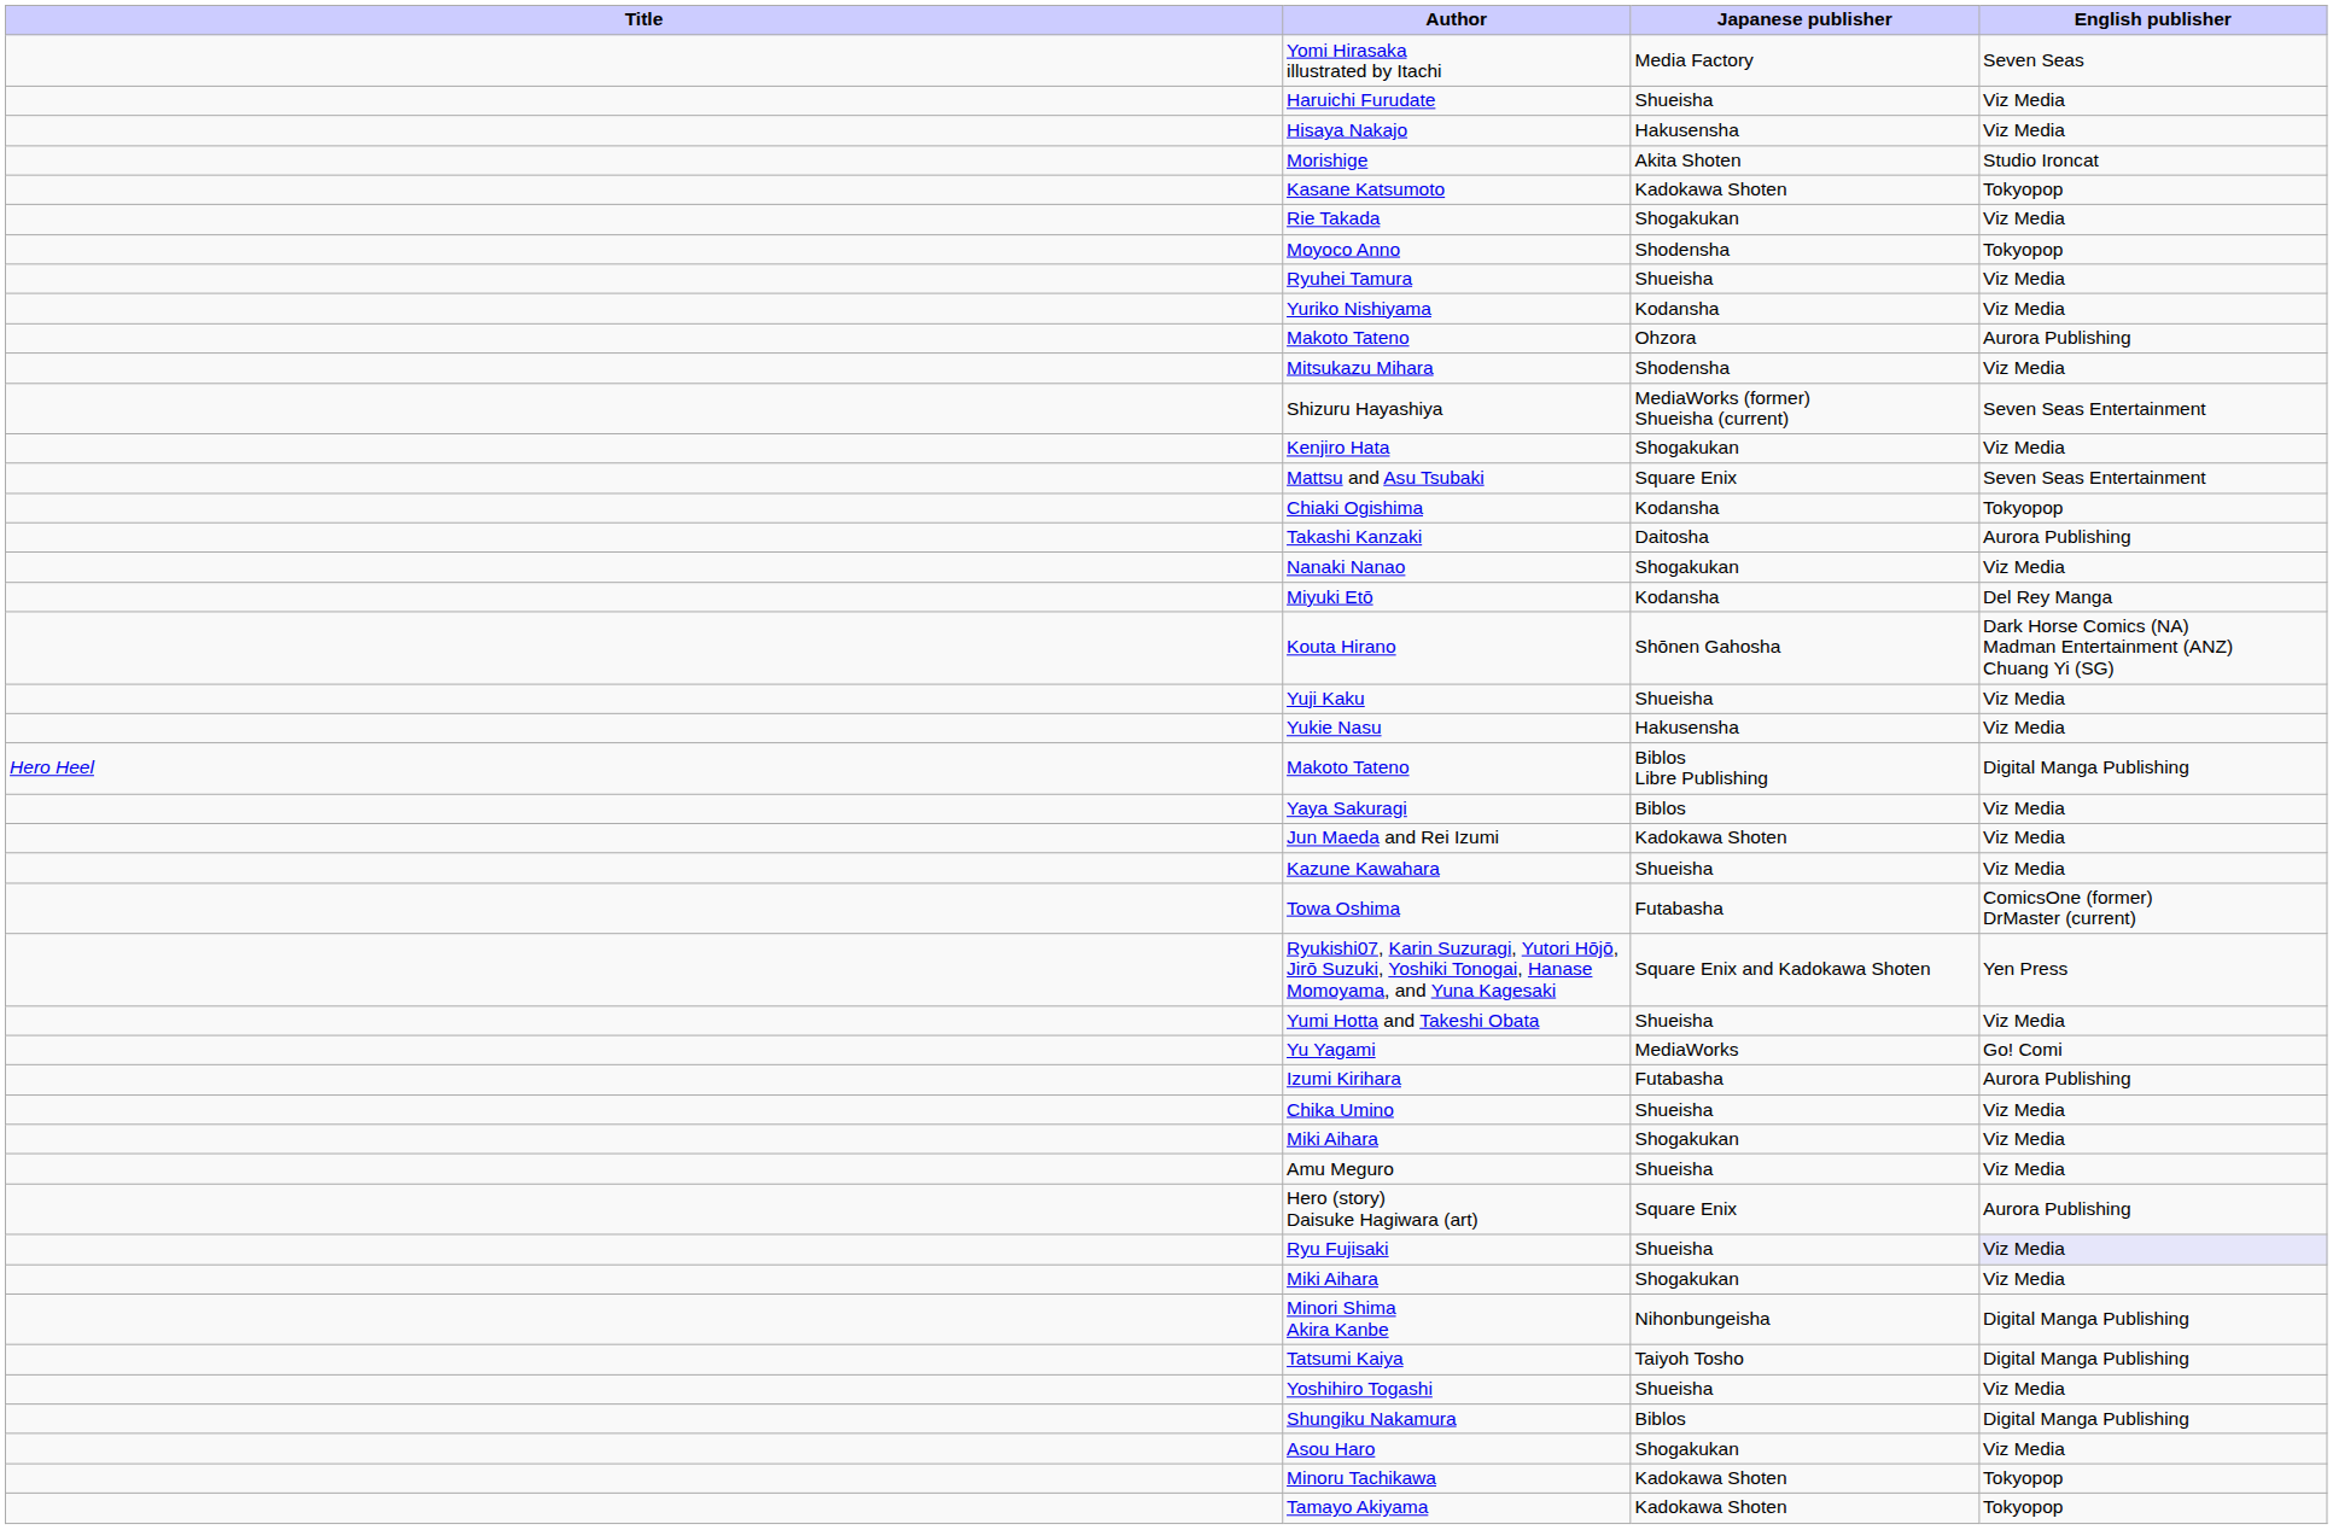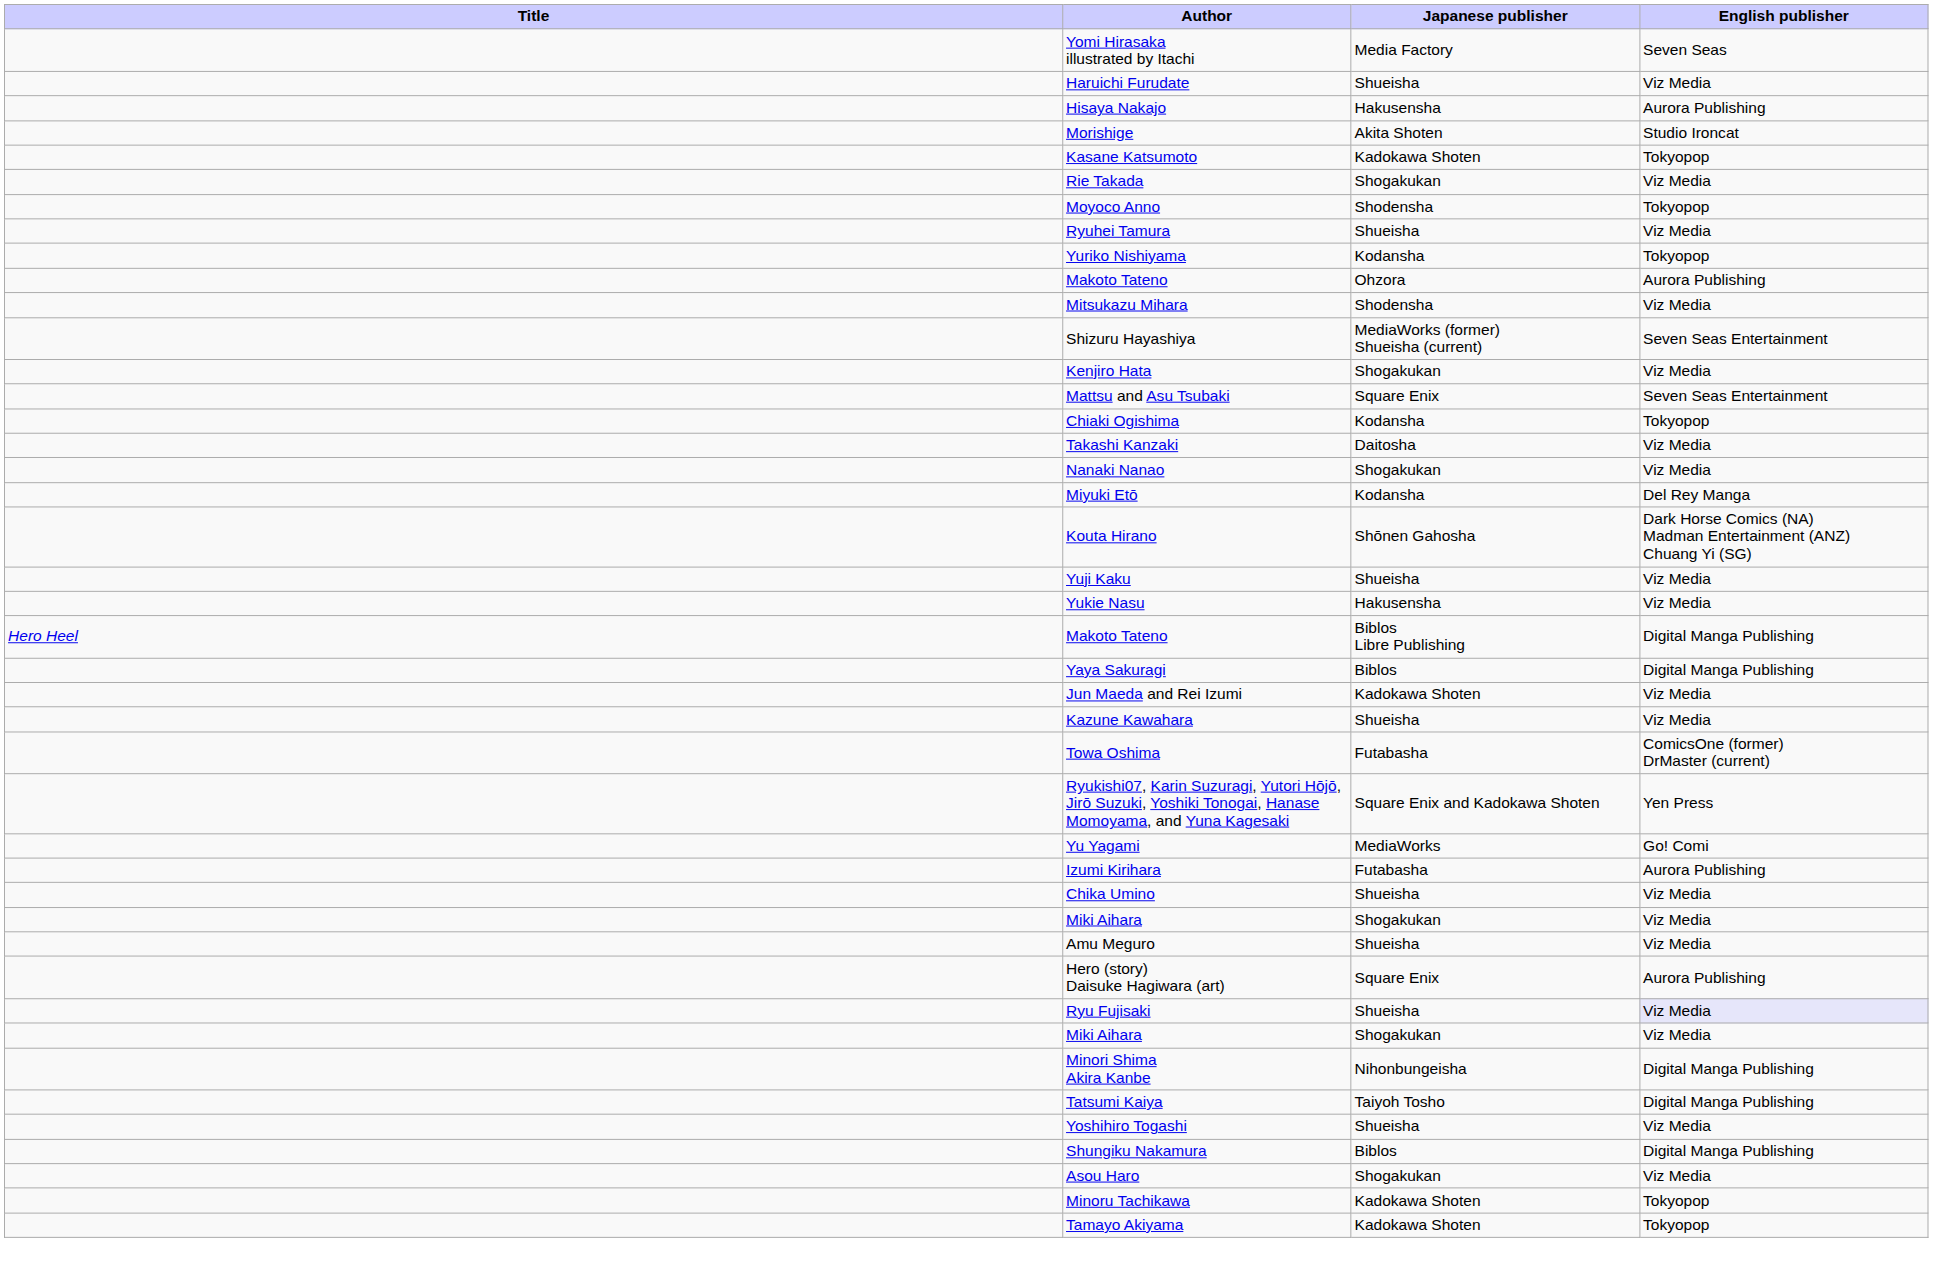 <table class="wikitable" style="width: 100%;">
 <tr>
 <th style="background: #ccf;">Title</th>
 <th style="background: #ccf; width: 15%;">Author</th>
 <th style="background: #ccf; width: 15%;">Japanese publisher</th>
 <th style="background: #ccf; width: 15%;">English publisher</th>
 </tr>
 <tr>
 <td></td>
 <td><a href='#'>Yomi Hirasaka</a><br>illustrated by Itachi</td>
 <td>Media Factory</td>
 <td>Seven Seas</td>
 </tr>
 <tr>
 <td></td>
 <td><a href='#'>Haruichi Furudate</a></td>
 <td>Shueisha</td>
 <td>Viz Media</td>
 </tr>
 <tr>
 <td></td>
 <td><a href='#'>Hisaya Nakajo</a></td>
 <td>Hakusensha</td>
-<td>Viz Media</td>
+<td>Aurora Publishing</td>
 </tr>
 <tr>
 <td></td>
 <td><a href='#'>Morishige</a></td>
 <td>Akita Shoten</td>
 <td>Studio Ironcat</td>
 </tr>
 <tr>
 <td></td>
 <td><a href='#'>Kasane Katsumoto</a></td>
 <td>Kadokawa Shoten</td>
 <td>Tokyopop</td>
 </tr>
 <tr>
 <td></td>
 <td><a href='#'>Rie Takada</a></td>
 <td>Shogakukan</td>
 <td>Viz Media</td>
 </tr>
 <tr>
 <td></td>
 <td><a href='#'>Moyoco Anno</a></td>
 <td>Shodensha</td>
 <td>Tokyopop</td>
 </tr>
 <tr>
 <td></td>
 <td><a href='#'>Ryuhei Tamura</a></td>
 <td>Shueisha</td>
 <td>Viz Media</td>
 </tr>
 <tr>
 <td></td>
 <td><a href='#'>Yuriko Nishiyama</a></td>
 <td>Kodansha</td>
-<td>Viz Media</td>
+<td>Tokyopop</td>
 </tr>
 <tr>
 <td></td>
 <td><a href='#'>Makoto Tateno</a></td>
 <td>Ohzora</td>
 <td>Aurora Publishing</td>
 </tr>
 <tr>
 <td></td>
 <td><a href='#'>Mitsukazu Mihara</a></td>
 <td>Shodensha</td>
 <td>Viz Media</td>
 </tr>
 <tr>
 <td></td>
 <td>Shizuru Hayashiya</td>
 <td>MediaWorks (former) <br> Shueisha (current)</td>
 <td>Seven Seas Entertainment</td>
 </tr>
 <tr>
 <td></td>
 <td><a href='#'>Kenjiro Hata</a></td>
 <td>Shogakukan</td>
 <td>Viz Media</td>
 </tr>
 <tr>
 <td></td>
 <td><a href='#'>Mattsu</a> and <a href='#'>Asu Tsubaki</a></td>
 <td>Square Enix</td>
 <td>Seven Seas Entertainment</td>
 </tr>
 <tr>
 <td></td>
 <td><a href='#'>Chiaki Ogishima</a></td>
 <td>Kodansha</td>
 <td>Tokyopop</td>
 </tr>
 <tr>
 <td></td>
 <td><a href='#'>Takashi Kanzaki</a></td>
 <td>Daitosha</td>
-<td>Aurora Publishing</td>
+<td>Viz Media</td>
 </tr>
 <tr>
 <td></td>
 <td><a href='#'>Nanaki Nanao</a></td>
 <td>Shogakukan</td>
 <td>Viz Media</td>
 </tr>
 <tr>
 <td></td>
 <td><a href='#'>Miyuki Etō</a></td>
 <td>Kodansha</td>
 <td>Del Rey Manga</td>
 </tr>
 <tr>
 <td></td>
 <td><a href='#'>Kouta Hirano</a></td>
 <td>Shōnen Gahosha</td>
 <td>Dark Horse Comics (NA) <br> Madman Entertainment (ANZ) <br> Chuang Yi (SG)</td>
 </tr>
 <tr>
 <td></td>
 <td><a href='#'>Yuji Kaku</a></td>
 <td>Shueisha</td>
 <td>Viz Media</td>
 </tr>
 <tr>
 <td></td>
 <td><a href='#'>Yukie Nasu</a></td>
 <td>Hakusensha</td>
 <td>Viz Media</td>
 </tr>
 <tr>
 <td><em><a href='#'>Hero Heel</a></em></td>
 <td><a href='#'>Makoto Tateno</a></td>
 <td>Biblos <br> Libre Publishing</td>
 <td>Digital Manga Publishing</td>
 </tr>
 <tr>
 <td></td>
 <td><a href='#'>Yaya Sakuragi</a></td>
 <td>Biblos</td>
-<td>Viz Media</td>
+<td>Digital Manga Publishing</td>
 </tr>
 <tr>
 <td></td>
 <td><a href='#'>Jun Maeda</a> and Rei Izumi</td>
 <td>Kadokawa Shoten</td>
 <td>Viz Media</td>
 </tr>
 <tr>
 <td></td>
 <td><a href='#'>Kazune Kawahara</a></td>
 <td>Shueisha</td>
 <td>Viz Media</td>
 </tr>
 <tr>
 <td></td>
 <td><a href='#'>Towa Oshima</a></td>
 <td>Futabasha</td>
 <td>ComicsOne (former)<br>DrMaster (current)</td>
 </tr>
 <tr>
 <td></td>
 <td><a href='#'>Ryukishi07</a>, <a href='#'>Karin Suzuragi</a>, <a href='#'>Yutori Hōjō</a>, <a href='#'>Jirō Suzuki</a>, <a href='#'>Yoshiki Tonogai</a>, <a href='#'>Hanase Momoyama</a>, and <a href='#'>Yuna Kagesaki</a></td>
 <td>Square Enix and Kadokawa Shoten</td>
 <td>Yen Press</td>
-</tr>
-<tr>
-<td></td>
-<td><a href='#'>Yumi Hotta</a> and <a href='#'>Takeshi Obata</a></td>
-<td>Shueisha</td>
-<td>Viz Media</td>
 </tr>
 <tr>
 <td></td>
 <td><a href='#'>Yu Yagami</a></td>
 <td>MediaWorks</td>
 <td>Go! Comi</td>
 </tr>
 <tr>
 <td></td>
 <td><a href='#'>Izumi Kirihara</a></td>
 <td>Futabasha</td>
 <td>Aurora Publishing</td>
 </tr>
 <tr>
 <td></td>
 <td><a href='#'>Chika Umino</a></td>
 <td>Shueisha</td>
 <td>Viz Media</td>
 </tr>
 <tr>
 <td></td>
 <td><a href='#'>Miki Aihara</a></td>
 <td>Shogakukan</td>
 <td>Viz Media</td>
 </tr>
 <tr>
 <td></td>
 <td>Amu Meguro</td>
 <td>Shueisha</td>
 <td>Viz Media</td>
 </tr>
 <tr>
 <td></td>
 <td>Hero (story)<br>Daisuke Hagiwara (art)</td>
 <td>Square Enix</td>
 <td>Aurora Publishing</td>
 </tr>
 <tr>
 <td></td>
 <td><a href='#'>Ryu Fujisaki</a></td>
 <td>Shueisha</td>
 <td style="background: lavender;">Viz Media</td>
 </tr>
 <tr>
 <td></td>
 <td><a href='#'>Miki Aihara</a></td>
 <td>Shogakukan</td>
 <td>Viz Media</td>
 </tr>
 <tr>
 <td></td>
 <td><a href='#'>Minori Shima</a> <br> <a href='#'>Akira Kanbe</a></td>
 <td>Nihonbungeisha</td>
 <td>Digital Manga Publishing</td>
 </tr>
 <tr>
 <td></td>
 <td><a href='#'>Tatsumi Kaiya</a></td>
 <td>Taiyoh Tosho</td>
 <td>Digital Manga Publishing</td>
 </tr>
 <tr>
 <td></td>
 <td><a href='#'>Yoshihiro Togashi</a></td>
 <td>Shueisha</td>
 <td>Viz Media</td>
 </tr>
 <tr>
 <td></td>
 <td><a href='#'>Shungiku Nakamura</a></td>
 <td>Biblos</td>
 <td>Digital Manga Publishing</td>
 </tr>
 <tr>
 <td></td>
 <td><a href='#'>Asou Haro</a></td>
 <td>Shogakukan</td>
 <td>Viz Media</td>
 </tr>
 <tr>
 <td></td>
 <td><a href='#'>Minoru Tachikawa</a></td>
 <td>Kadokawa Shoten</td>
 <td>Tokyopop</td>
 </tr>
 <tr>
 <td></td>
 <td><a href='#'>Tamayo Akiyama</a></td>
 <td>Kadokawa Shoten</td>
 <td>Tokyopop</td>
 </tr>
 </table>
